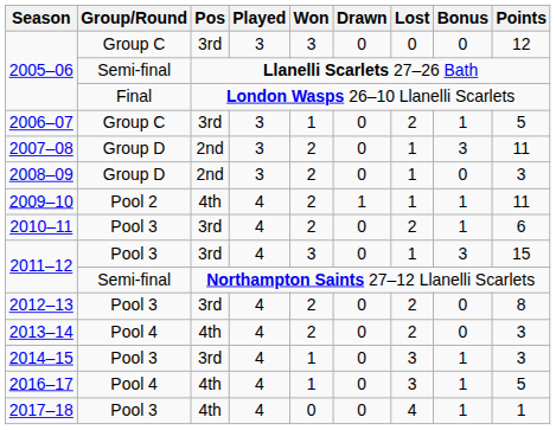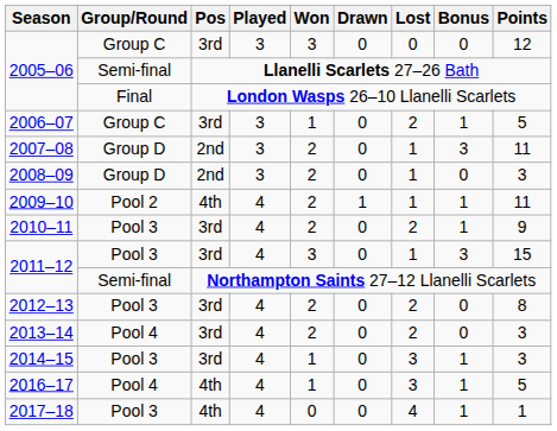 <table class="wikitable" style="text-align:center">
 <tr>
 <th>Season</th>
 <th>Group/Round</th>
 <th>Pos</th>
 <th>Played</th>
 <th>Won</th>
 <th>Drawn</th>
 <th>Lost</th>
 <th>Bonus</th>
 <th>Points</th>
 </tr>
 <tr>
 <td rowspan="3"><a href='#'>2005–06</a></td>
 <td>Group C</td>
 <td>3rd</td>
 <td>3</td>
 <td>3</td>
 <td>0</td>
 <td>0</td>
 <td>0</td>
 <td>12</td>
 </tr>
 <tr>
 <td>Semi-final</td>
 <td colspan="7"><strong>Llanelli Scarlets</strong> 27–26 <a href='#'>Bath</a></td>
 </tr>
 <tr>
 <td>Final</td>
 <td colspan="7"><strong><a href='#'>London Wasps</a></strong> 26–10 Llanelli Scarlets</td>
 </tr>
 <tr>
 <td><a href='#'>2006–07</a></td>
 <td>Group C</td>
 <td>3rd</td>
 <td>3</td>
 <td>1</td>
 <td>0</td>
 <td>2</td>
 <td>1</td>
 <td>5</td>
 </tr>
 <tr>
 <td><a href='#'>2007–08</a></td>
 <td>Group D</td>
 <td>2nd</td>
 <td>3</td>
 <td>2</td>
 <td>0</td>
 <td>1</td>
 <td>3</td>
 <td>11</td>
 </tr>
 <tr>
 <td><a href='#'>2008–09</a></td>
 <td>Group D</td>
 <td>2nd</td>
 <td>3</td>
 <td>2</td>
 <td>0</td>
 <td>1</td>
 <td>0</td>
 <td>3</td>
 </tr>
 <tr>
 <td><a href='#'>2009–10</a></td>
 <td>Pool 2</td>
 <td>4th</td>
 <td>4</td>
 <td>2</td>
 <td>1</td>
 <td>1</td>
 <td>1</td>
 <td>11</td>
 </tr>
 <tr>
 <td><a href='#'>2010–11</a></td>
 <td>Pool 3</td>
 <td>3rd</td>
 <td>4</td>
 <td>2</td>
 <td>0</td>
 <td>2</td>
 <td>1</td>
-<td>6</td>
+<td>9</td>
 </tr>
 <tr>
 <td rowspan="2"><a href='#'>2011–12</a></td>
 <td>Pool 3</td>
 <td>3rd</td>
 <td>4</td>
 <td>3</td>
 <td>0</td>
 <td>1</td>
 <td>3</td>
 <td>15</td>
 </tr>
 <tr>
 <td>Semi-final</td>
 <td colspan="8"><strong><a href='#'>Northampton Saints</a></strong> 27–12 Llanelli Scarlets</td>
 </tr>
 <tr>
 <td><a href='#'>2012–13</a></td>
 <td>Pool 3</td>
 <td>3rd</td>
 <td>4</td>
 <td>2</td>
 <td>0</td>
 <td>2</td>
 <td>0</td>
 <td>8</td>
 </tr>
 <tr>
 <td><a href='#'>2013–14</a></td>
 <td>Pool 4</td>
-<td>4th</td>
+<td>3rd</td>
 <td>4</td>
 <td>2</td>
 <td>0</td>
 <td>2</td>
 <td>0</td>
 <td>3</td>
 </tr>
 <tr>
 <td><a href='#'>2014–15</a></td>
 <td>Pool 3</td>
 <td>3rd</td>
 <td>4</td>
 <td>1</td>
 <td>0</td>
 <td>3</td>
 <td>1</td>
 <td>3</td>
 </tr>
 <tr>
 <td><a href='#'>2016–17</a></td>
 <td>Pool 4</td>
 <td>4th</td>
 <td>4</td>
 <td>1</td>
 <td>0</td>
 <td>3</td>
 <td>1</td>
 <td>5</td>
 </tr>
 <tr>
 <td><a href='#'>2017–18</a></td>
 <td>Pool 3</td>
 <td>4th</td>
 <td>4</td>
 <td>0</td>
 <td>0</td>
 <td>4</td>
 <td>1</td>
 <td>1</td>
 </tr>
 </table>
